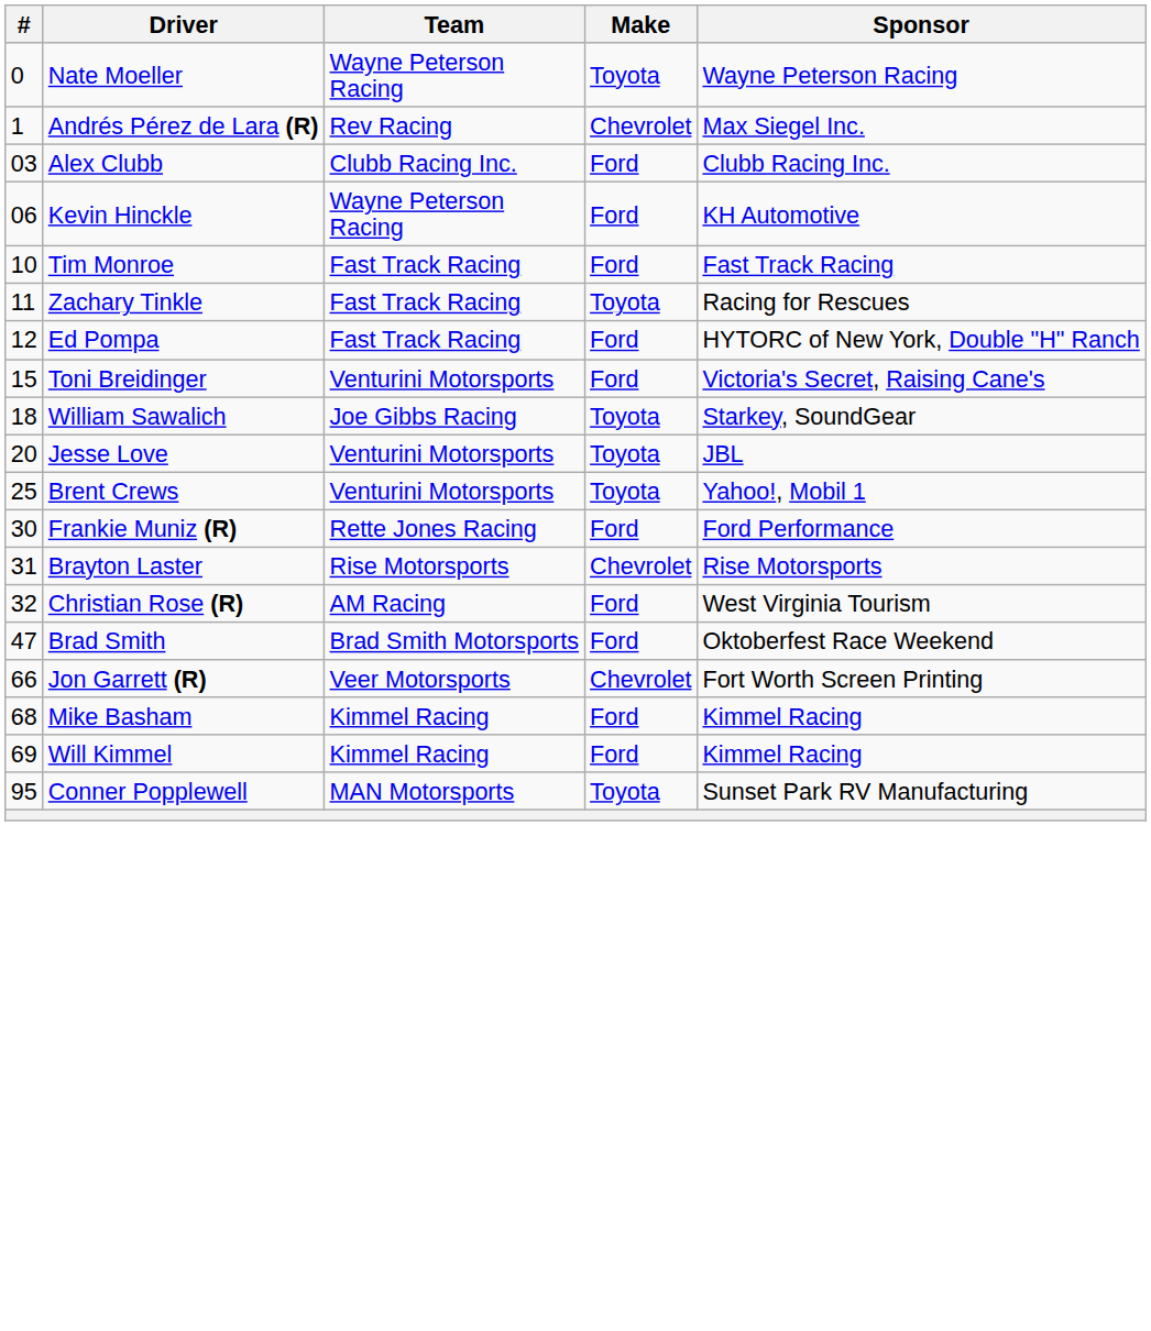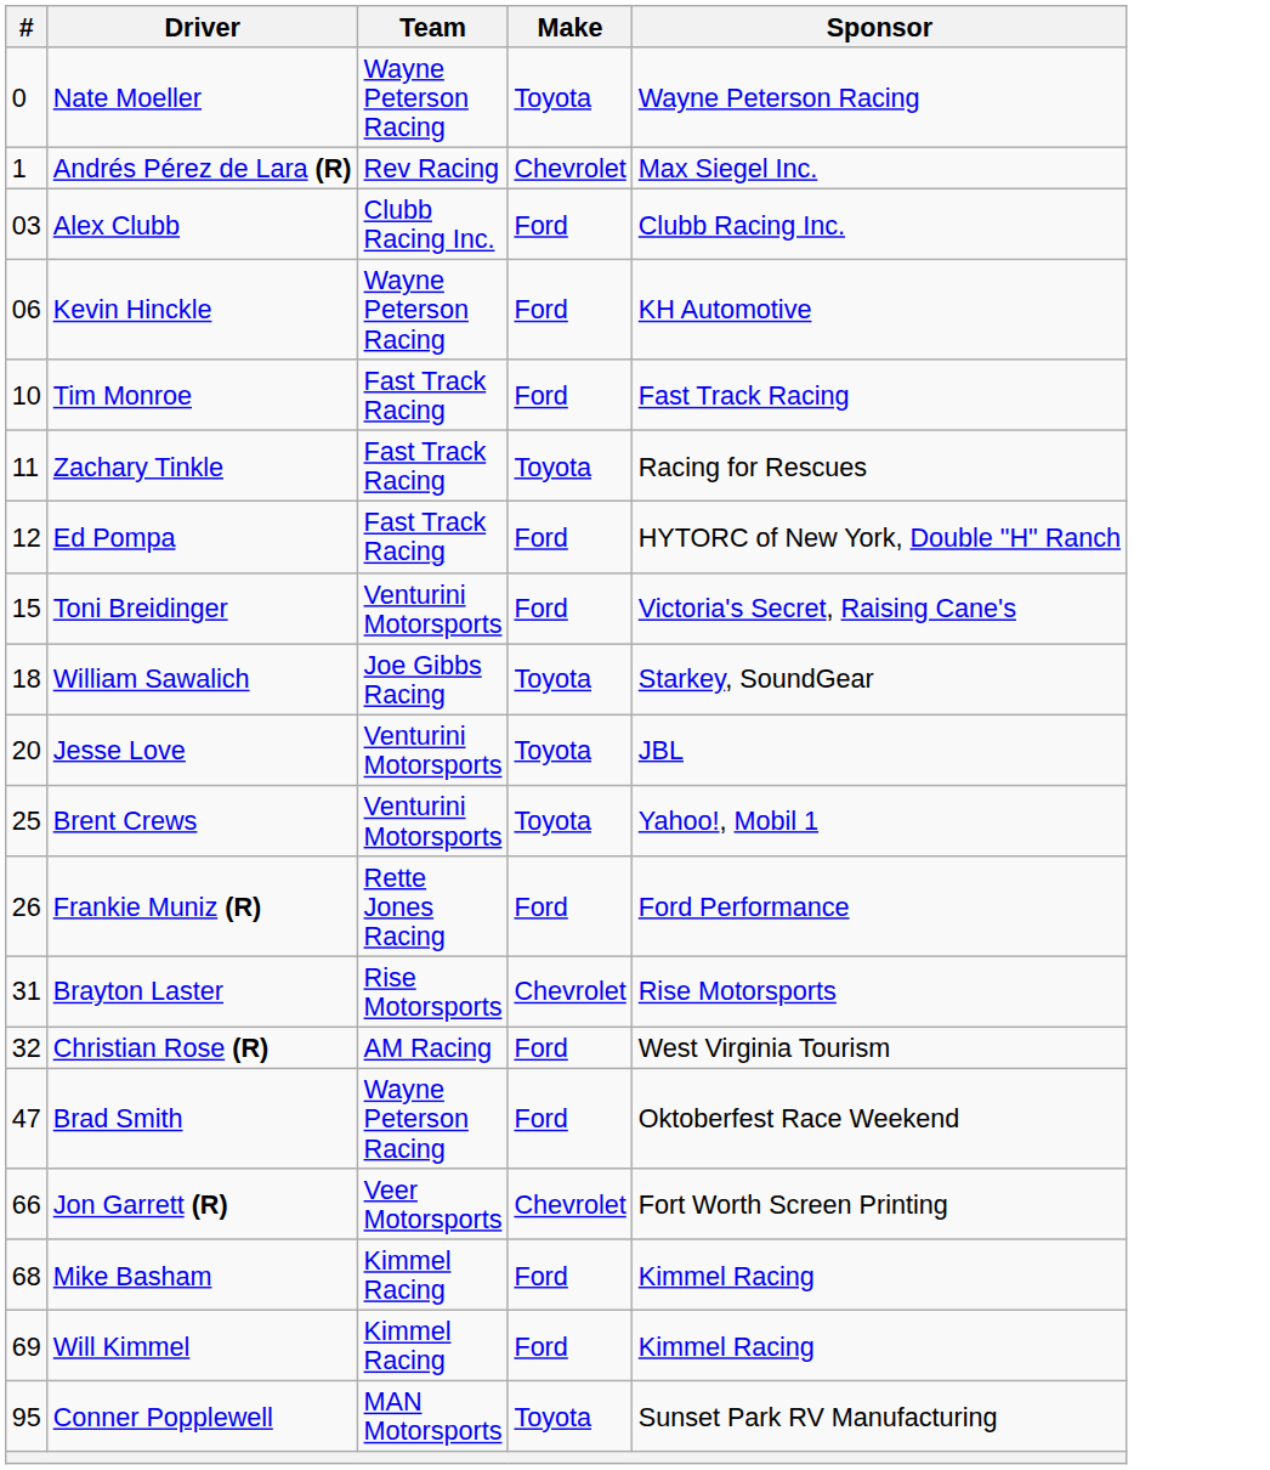 <table class="wikitable" style="font-size: 95%;">
 <tr>
 <th>#</th>
 <th>Driver</th>
 <th>Team</th>
 <th>Make</th>
 <th>Sponsor</th>
 </tr>
 <tr>
 <td>0</td>
 <td><a href='#'>Nate Moeller</a></td>
 <td><a href='#'>Wayne Peterson Racing</a></td>
 <td><a href='#'>Toyota</a></td>
 <td><a href='#'>Wayne Peterson Racing</a></td>
 </tr>
 <tr>
 <td>1</td>
 <td nowrap><a href='#'>Andrés Pérez de Lara</a> <strong>(R)</strong></td>
 <td><a href='#'>Rev Racing</a></td>
 <td><a href='#'>Chevrolet</a></td>
 <td><a href='#'>Max Siegel Inc.</a></td>
 </tr>
 <tr>
 <td>03</td>
 <td><a href='#'>Alex Clubb</a></td>
 <td><a href='#'>Clubb Racing Inc.</a></td>
 <td><a href='#'>Ford</a></td>
 <td><a href='#'>Clubb Racing Inc.</a></td>
 </tr>
 <tr>
 <td>06</td>
 <td><a href='#'>Kevin Hinckle</a></td>
 <td><a href='#'>Wayne Peterson Racing</a></td>
 <td><a href='#'>Ford</a></td>
 <td><a href='#'>KH Automotive</a></td>
 </tr>
 <tr>
 <td>10</td>
 <td><a href='#'>Tim Monroe</a></td>
 <td><a href='#'>Fast Track Racing</a></td>
 <td><a href='#'>Ford</a></td>
 <td><a href='#'>Fast Track Racing</a></td>
 </tr>
 <tr>
 <td>11</td>
 <td><a href='#'>Zachary Tinkle</a></td>
 <td><a href='#'>Fast Track Racing</a></td>
 <td><a href='#'>Toyota</a></td>
 <td>Racing for Rescues</td>
 </tr>
 <tr>
 <td>12</td>
 <td><a href='#'>Ed Pompa</a></td>
 <td><a href='#'>Fast Track Racing</a></td>
 <td><a href='#'>Ford</a></td>
 <td nowrap>HYTORC of New York, <a href='#'>Double "H" Ranch</a></td>
 </tr>
 <tr>
 <td>15</td>
 <td nowrap=""><a href='#'>Toni Breidinger</a></td>
 <td><a href='#'>Venturini Motorsports</a></td>
 <td><a href='#'>Ford</a></td>
 <td><a href='#'>Victoria's Secret</a>, <a href='#'>Raising Cane's</a></td>
 </tr>
 <tr>
 <td>18</td>
 <td><a href='#'>William Sawalich</a></td>
 <td><a href='#'>Joe Gibbs Racing</a></td>
 <td><a href='#'>Toyota</a></td>
 <td><a href='#'>Starkey</a>, SoundGear</td>
 </tr>
 <tr>
 <td>20</td>
 <td nowrap=""><a href='#'>Jesse Love</a></td>
 <td><a href='#'>Venturini Motorsports</a></td>
 <td><a href='#'>Toyota</a></td>
 <td><a href='#'>JBL</a></td>
 </tr>
 <tr>
 <td>25</td>
 <td><a href='#'>Brent Crews</a></td>
 <td><a href='#'>Venturini Motorsports</a></td>
 <td><a href='#'>Toyota</a></td>
 <td><a href='#'>Yahoo!</a>, <a href='#'>Mobil 1</a></td>
 </tr>
 <tr>
-<td>30</td>
+<td>26</td>
 <td><a href='#'>Frankie Muniz</a> <strong>(R)</strong></td>
 <td><a href='#'>Rette Jones Racing</a></td>
 <td><a href='#'>Ford</a></td>
 <td><a href='#'>Ford Performance</a></td>
 </tr>
 <tr>
 <td>31</td>
 <td><a href='#'>Brayton Laster</a></td>
 <td><a href='#'>Rise Motorsports</a></td>
 <td><a href='#'>Chevrolet</a></td>
 <td><a href='#'>Rise Motorsports</a></td>
 </tr>
 <tr>
 <td>32</td>
 <td><a href='#'>Christian Rose</a> <strong>(R)</strong></td>
 <td><a href='#'>AM Racing</a></td>
 <td><a href='#'>Ford</a></td>
 <td>West Virginia Tourism</td>
 </tr>
 <tr>
 <td>47</td>
 <td><a href='#'>Brad Smith</a></td>
-<td nowrap><a href='#'>Brad Smith Motorsports</a></td>
+<td><a href='#'>Wayne Peterson Racing</a></td>
 <td><a href='#'>Ford</a></td>
 <td>Oktoberfest Race Weekend</td>
 </tr>
 <tr>
 <td>66</td>
 <td><a href='#'>Jon Garrett</a> <strong>(R)</strong></td>
 <td><a href='#'>Veer Motorsports</a></td>
 <td><a href='#'>Chevrolet</a></td>
 <td>Fort Worth Screen Printing</td>
 </tr>
 <tr>
 <td>68</td>
 <td><a href='#'>Mike Basham</a></td>
 <td><a href='#'>Kimmel Racing</a></td>
 <td><a href='#'>Ford</a></td>
 <td><a href='#'>Kimmel Racing</a></td>
 </tr>
 <tr>
 <td>69</td>
 <td><a href='#'>Will Kimmel</a></td>
 <td><a href='#'>Kimmel Racing</a></td>
 <td><a href='#'>Ford</a></td>
 <td><a href='#'>Kimmel Racing</a></td>
 </tr>
 <tr>
 <td>95</td>
 <td><a href='#'>Conner Popplewell</a></td>
 <td><a href='#'>MAN Motorsports</a></td>
 <td><a href='#'>Toyota</a></td>
 <td>Sunset Park RV Manufacturing</td>
 </tr>
 <tr>
 <th colspan="5"></th>
 </tr>
 </table>
